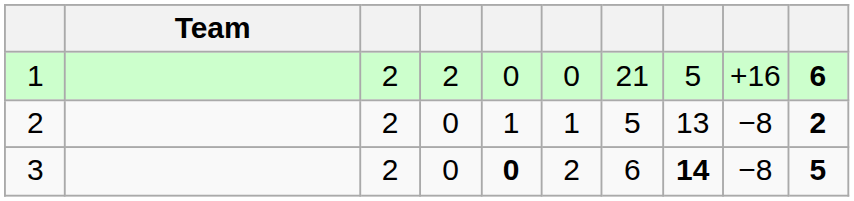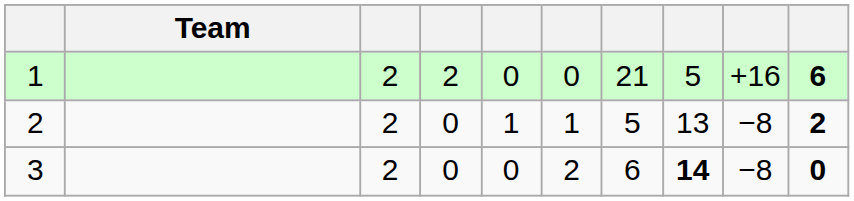 <table class="wikitable" style="text-align: center;">
 <tr>
 <th width="25"></th>
 <th width="150">Team</th>
 <th width="25"></th>
 <th width="25"></th>
 <th width="25"></th>
 <th width="25"></th>
 <th width="25"></th>
 <th width="25"></th>
 <th width="25"></th>
 <th width="25"></th>
 </tr>
 <tr align=center style="background:#ccffcc;">
 <td>1</td>
 <td style="text-align:left;"><strong></strong></td>
 <td>2</td>
 <td>2</td>
 <td>0</td>
 <td>0</td>
 <td>21</td>
 <td>5</td>
 <td>+16</td>
 <td><strong>6</strong></td>
 </tr>
 <tr align=center>
 <td>2</td>
 <td style="text-align:left;"></td>
 <td>2</td>
 <td>0</td>
 <td>1</td>
 <td>1</td>
 <td>5</td>
 <td>13</td>
 <td>−8</td>
 <td><strong>2</strong></td>
 </tr>
 <tr align=center>
 <td>3</td>
 <td style="text-align:left;"></td>
 <td>2</td>
 <td>0</td>
-<td><strong>0</strong></td>
+<td>0</td>
 <td>2</td>
 <td>6</td>
 <td><strong>14</strong></td>
 <td>−8</td>
-<td><strong>5</strong></td>
+<td><strong>0</strong></td>
 </tr>
 </table>
